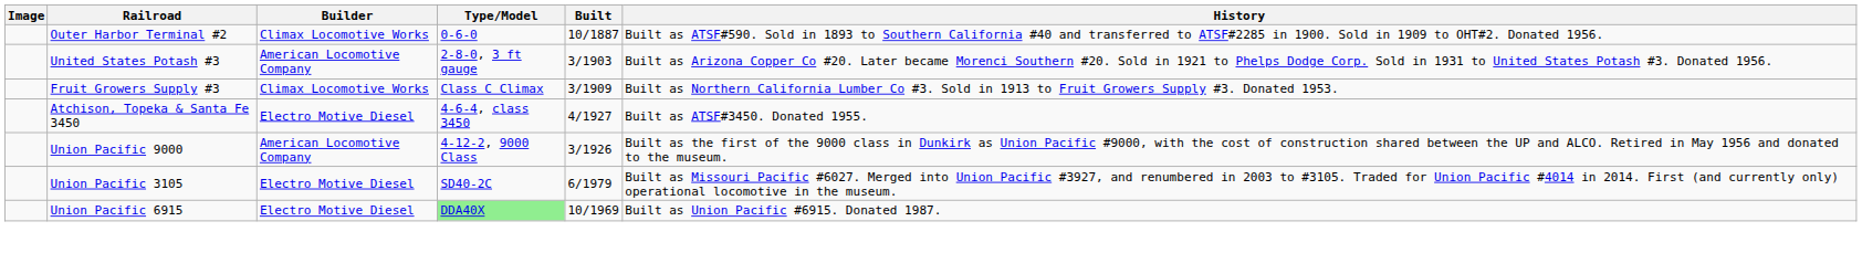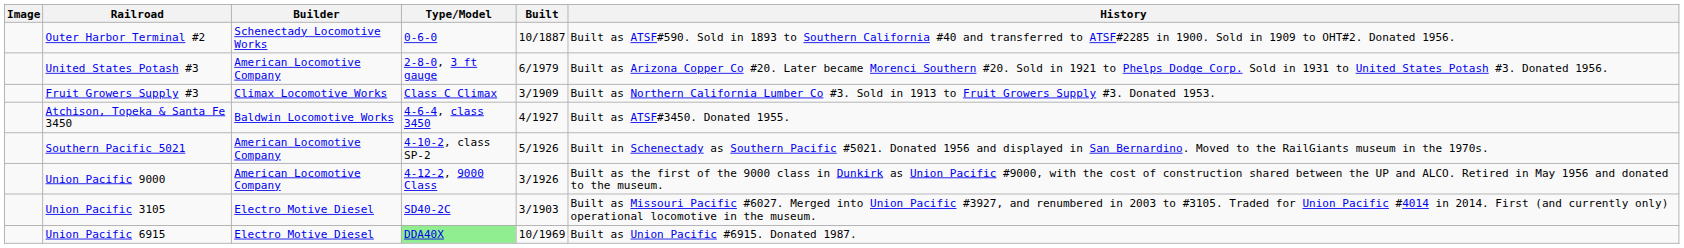 <table class="wikitable">
 <tr>
 <th>Image</th>
 <th>Railroad</th>
 <th>Builder</th>
 <th>Type/Model</th>
 <th>Built</th>
 <th>History</th>
 </tr>
 <tr>
 <td></td>
 <td><a href='#'>Outer Harbor Terminal</a> #2</td>
-<td><a href='#'>Climax Locomotive Works</a></td>
+<td><a href='#'>Schenectady Locomotive Works</a></td>
 <td><a href='#'>0-6-0</a></td>
 <td>10/1887</td>
 <td>Built as <a href='#'>ATSF</a>#590. Sold in 1893 to <a href='#'>Southern California</a> #40 and transferred to <a href='#'>ATSF</a>#2285 in 1900. Sold in 1909 to OHT#2. Donated 1956.</td>
 </tr>
 <tr>
 <td></td>
 <td><a href='#'>United States Potash</a> #3</td>
 <td><a href='#'>American Locomotive Company</a></td>
 <td><a href='#'>2-8-0</a>, <a href='#'>3 ft gauge</a></td>
-<td>3/1903</td>
+<td>6/1979</td>
 <td>Built as <a href='#'>Arizona Copper Co</a> #20. Later became <a href='#'>Morenci Southern</a> #20. Sold in 1921 to <a href='#'>Phelps Dodge Corp.</a> Sold in 1931 to <a href='#'>United States Potash</a> #3. Donated 1956.</td>
 </tr>
 <tr>
 <td></td>
 <td><a href='#'>Fruit Growers Supply</a> #3</td>
 <td><a href='#'>Climax Locomotive Works</a></td>
 <td><a href='#'>Class C Climax</a></td>
 <td>3/1909</td>
 <td>Built as <a href='#'>Northern California Lumber Co</a> #3. Sold in 1913 to <a href='#'>Fruit Growers Supply</a> #3. Donated 1953.</td>
 </tr>
 <tr>
 <td></td>
 <td><a href='#'>Atchison, Topeka & Santa Fe</a> 3450</td>
-<td><a href='#'>Electro Motive Diesel</a></td>
+<td><a href='#'>Baldwin Locomotive Works</a></td>
 <td><a href='#'>4-6-4</a>, <a href='#'>class 3450</a></td>
 <td>4/1927</td>
 <td>Built as <a href='#'>ATSF</a>#3450. Donated 1955.</td>
+</tr>
+<tr>
+<td></td>
+<td><a href='#'>Southern Pacific 5021</a></td>
+<td><a href='#'>American Locomotive Company</a></td>
+<td><a href='#'>4-10-2</a>, class SP-2</td>
+<td>5/1926</td>
+<td>Built in <a href='#'>Schenectady</a> as <a href='#'>Southern Pacific</a> #5021. Donated 1956 and displayed in <a href='#'>San Bernardino</a>. Moved to the RailGiants museum in the 1970s.</td>
 </tr>
 <tr>
 <td></td>
 <td><a href='#'>Union Pacific</a> 9000</td>
 <td><a href='#'>American Locomotive Company</a></td>
 <td><a href='#'>4-12-2</a>, <a href='#'>9000 Class</a></td>
 <td>3/1926</td>
 <td>Built as the first of the 9000 class in <a href='#'>Dunkirk</a> as <a href='#'>Union Pacific</a> #9000, with the cost of construction shared between the UP and ALCO. Retired in May 1956 and donated to the museum.</td>
 </tr>
 <tr>
 <td></td>
 <td><a href='#'>Union Pacific</a> 3105</td>
 <td><a href='#'>Electro Motive Diesel</a></td>
 <td><a href='#'>SD40-2C</a></td>
-<td>6/1979</td>
+<td>3/1903</td>
 <td>Built as <a href='#'>Missouri Pacific</a> #6027. Merged into <a href='#'>Union Pacific</a> #3927, and renumbered in 2003 to #3105. Traded for <a href='#'>Union Pacific</a> #<a href='#'>4014</a> in 2014. First (and currently only) operational locomotive in the museum.</td>
 </tr>
 <tr>
 <td></td>
 <td><a href='#'>Union Pacific</a> 6915</td>
 <td><a href='#'>Electro Motive Diesel</a></td>
 <td style="background: lightgreen;"><a href='#'>DDA40X</a></td>
 <td>10/1969</td>
 <td>Built as <a href='#'>Union Pacific</a> #6915. Donated 1987.</td>
 </tr>
 </table>
